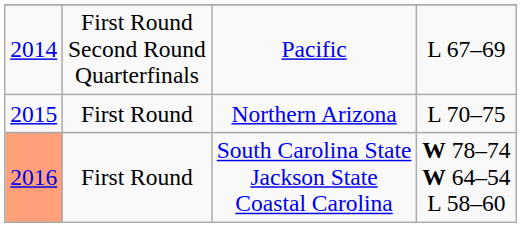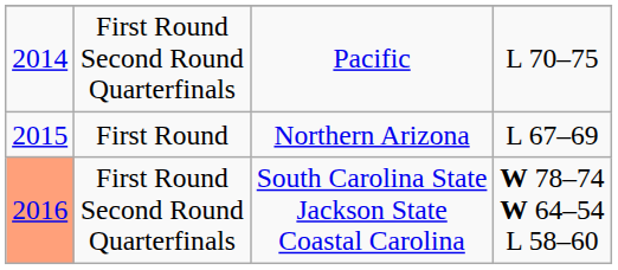 <table class="wikitable">
 <tr>
 </tr>
 <tr style="text-align:center;">
 <td><a href='#'>2014</a></td>
 <td>First Round<br>Second Round<br>Quarterfinals</td>
 <td><a href='#'>Pacific</a></td>
-<td>L 67–69</td>
+<td>L 70–75</td>
 </tr>
 <tr style="text-align:center;">
 <td><a href='#'>2015</a></td>
 <td>First Round</td>
 <td><a href='#'>Northern Arizona</a></td>
-<td>L 70–75</td>
+<td>L 67–69</td>
 </tr>
 <tr style="text-align:center;">
 <td style="background: lightsalmon;"><a href='#'>2016</a></td>
-<td>First Round</td>
+<td>First Round<br>Second Round<br>Quarterfinals</td>
 <td><a href='#'>South Carolina State</a><br><a href='#'>Jackson State</a><br><a href='#'>Coastal Carolina</a></td>
 <td><strong>W</strong> 78–74<br> <strong>W</strong> 64–54<br>L 58–60</td>
 </tr>
 </table>
